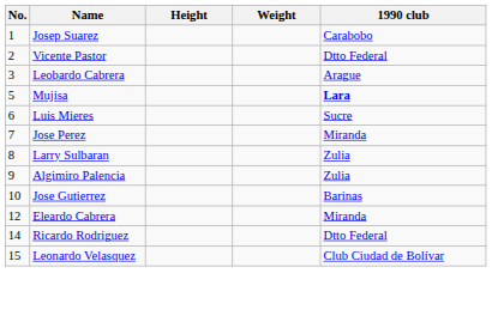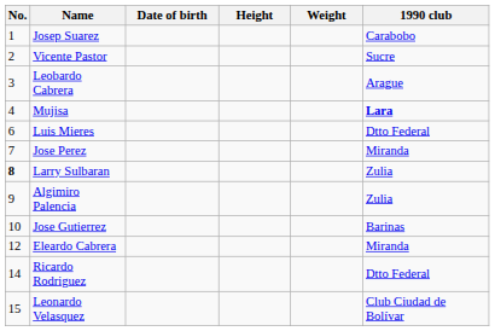 <table class=wikitable sortable style=font-size:100%; text-align:center;>
 <tr>
 <th>No.</th>
 <th style=width:12em>Name</th>
+<th style=width:15em>Date of birth</th>
 <th style=width:9em>Height</th>
 <th style=width:9em>Weight</th>
 <th style=width:19em>1990 club</th>
 </tr>
 <tr>
 <td>1</td>
 <td><a href='#'>Josep Suarez</a></td>
 <td></td>
 <td></td>
+<td></td>
 <td><a href='#'>Carabobo</a></td>
 </tr>
 <tr>
 <td>2</td>
 <td><a href='#'>Vicente Pastor</a></td>
 <td></td>
 <td></td>
-<td><a href='#'>Dtto Federal</a></td>
+<td></td>
+<td><a href='#'>Sucre</a></td>
 </tr>
 <tr>
 <td>3</td>
 <td><a href='#'>Leobardo Cabrera</a></td>
 <td></td>
 <td></td>
+<td></td>
 <td><a href='#'>Arague</a></td>
 </tr>
 <tr>
-<td>5</td>
+<td>4</td>
 <td><a href='#'>Mujisa</a></td>
+<td></td>
 <td></td>
 <td></td>
 <td><strong><a href='#'>Lara</a></strong></td>
 </tr>
 <tr>
 <td>6</td>
 <td><a href='#'>Luis Mieres</a></td>
 <td></td>
 <td></td>
-<td><a href='#'>Sucre</a></td>
+<td></td>
+<td><a href='#'>Dtto Federal</a></td>
 </tr>
 <tr>
 <td>7</td>
 <td><a href='#'>Jose Perez</a></td>
 <td></td>
 <td></td>
+<td></td>
 <td><a href='#'>Miranda</a></td>
 </tr>
 <tr>
-<td>8</td>
+<td><strong>8</strong></td>
 <td><a href='#'>Larry Sulbaran</a></td>
+<td></td>
 <td></td>
 <td></td>
 <td><a href='#'>Zulia</a></td>
 </tr>
 <tr>
 <td>9</td>
 <td><a href='#'>Algimiro Palencia</a></td>
 <td></td>
 <td></td>
+<td></td>
 <td><a href='#'>Zulia</a></td>
 </tr>
 <tr>
 <td>10</td>
 <td><a href='#'>Jose Gutierrez</a></td>
+<td></td>
 <td></td>
 <td></td>
 <td><a href='#'>Barinas</a></td>
 </tr>
 <tr>
 <td>12</td>
 <td><a href='#'>Eleardo Cabrera</a></td>
 <td></td>
 <td></td>
+<td></td>
 <td><a href='#'>Miranda</a></td>
 </tr>
 <tr>
 <td>14</td>
 <td><a href='#'>Ricardo Rodriguez</a></td>
+<td></td>
 <td></td>
 <td></td>
 <td><a href='#'>Dtto Federal</a></td>
 </tr>
 <tr>
 <td>15</td>
 <td><a href='#'>Leonardo Velasquez</a></td>
 <td></td>
 <td></td>
+<td></td>
 <td><a href='#'>Club Ciudad de Bolívar</a></td>
 </tr>
 </table>
